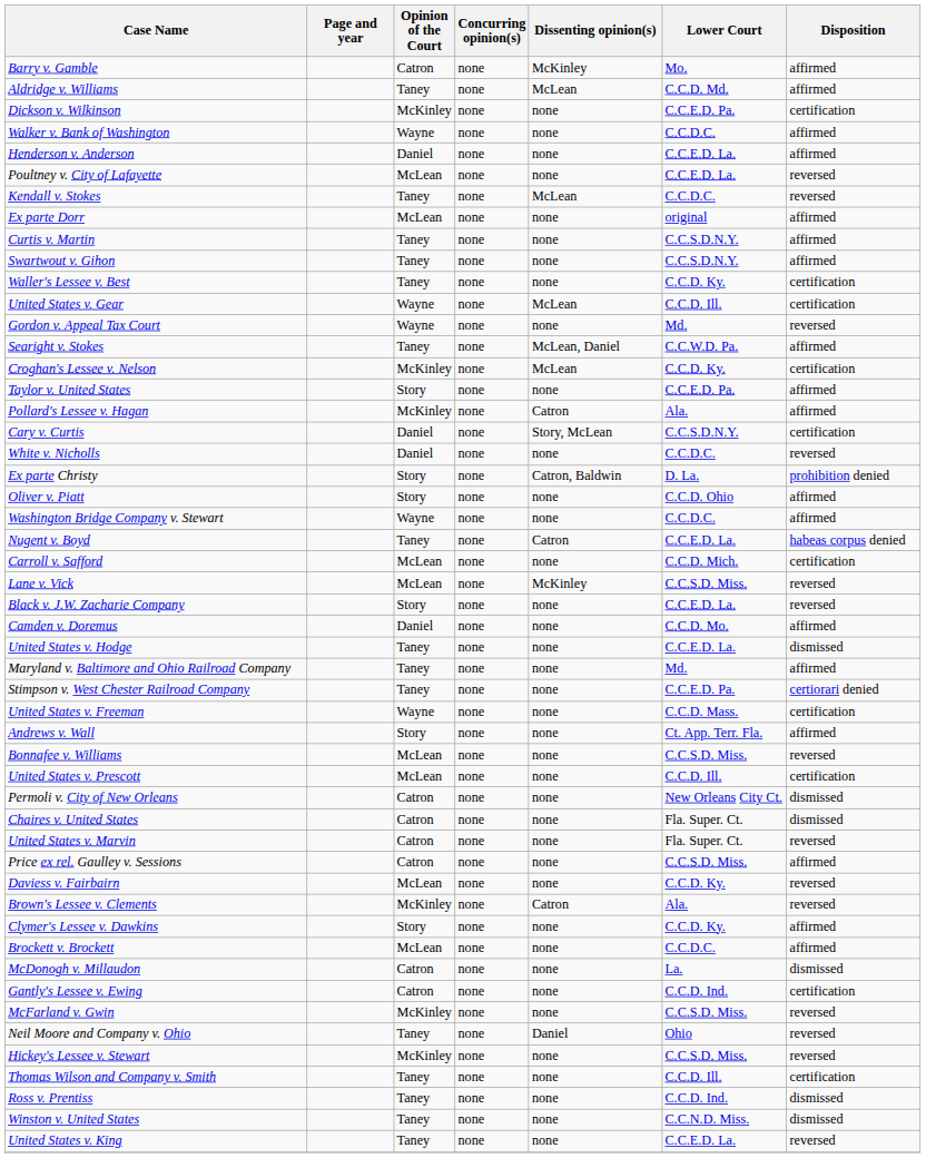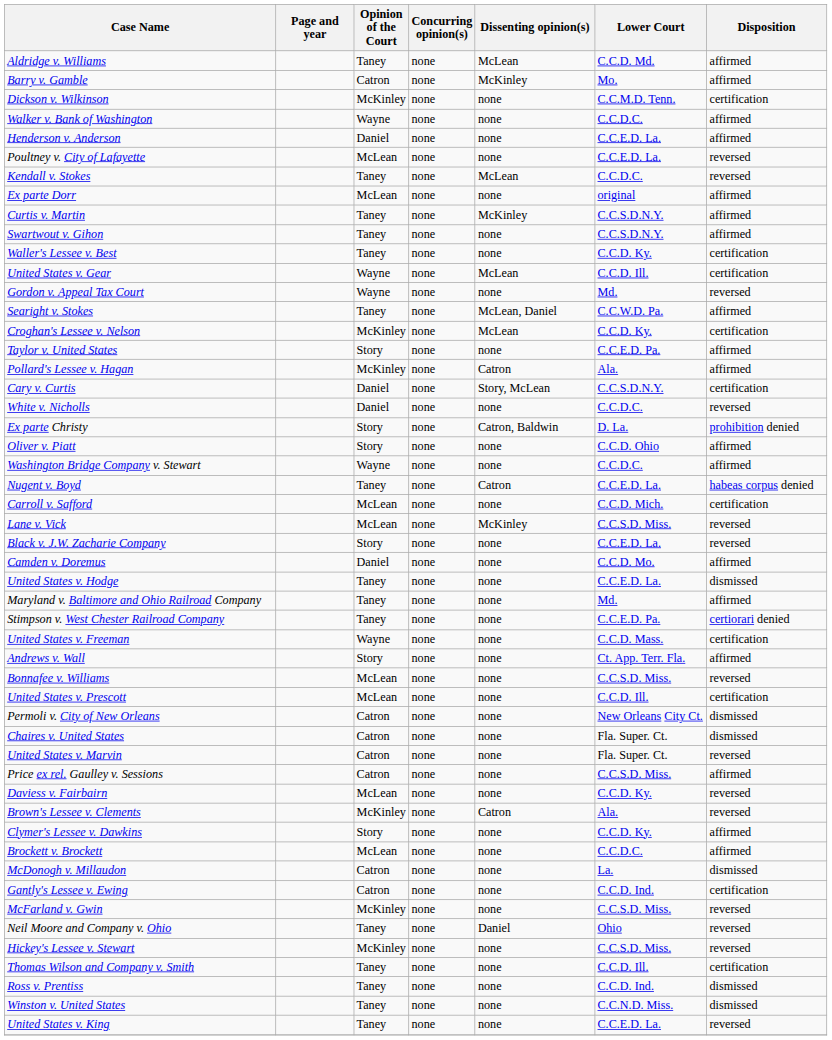 <table class="wikitable sortable">
 <tr>
 <th scope="col" style="width: 350px;">Case Name</th>
 <th scope="col" style="width: 95px;">Page and year</th>
 <th scope="col" style="width: 10px;">Opinion of the Court</th>
 <th scope="col" style="width: 10px;">Concurring opinion(s)</th>
 <th scope="col" style="width: 150px;">Dissenting opinion(s)</th>
 <th scope="col" style="width: 140px;">Lower Court</th>
 <th scope="col" style="width: 150px;">Disposition</th>
 </tr>
 <tr>
+<td><em><a href='#'>Aldridge v. Williams</a></em></td>
+<td align="right"></td>
+<td>Taney</td>
+<td>none</td>
+<td>McLean</td>
+<td><a href='#'>C.C.D. Md.</a></td>
+<td>affirmed</td>
+</tr>
+<tr>
 <td><em><a href='#'>Barry v. Gamble</a></em></td>
 <td align="right"></td>
 <td>Catron</td>
 <td>none</td>
 <td>McKinley</td>
 <td><a href='#'>Mo.</a></td>
 <td>affirmed</td>
 </tr>
 <tr>
-<td><em><a href='#'>Aldridge v. Williams</a></em></td>
-<td align="right"></td>
-<td>Taney</td>
-<td>none</td>
-<td>McLean</td>
-<td><a href='#'>C.C.D. Md.</a></td>
-<td>affirmed</td>
-</tr>
-<tr>
 <td><em><a href='#'>Dickson v. Wilkinson</a></em></td>
 <td align="right"></td>
 <td>McKinley</td>
 <td>none</td>
 <td>none</td>
-<td><a href='#'>C.C.E.D. Pa.</a></td>
+<td><a href='#'>C.C.M.D. Tenn.</a></td>
 <td>certification</td>
 </tr>
 <tr>
 <td><em><a href='#'>Walker v. Bank of Washington</a></em></td>
 <td align="right"></td>
 <td>Wayne</td>
 <td>none</td>
 <td>none</td>
 <td><a href='#'>C.C.D.C.</a></td>
 <td>affirmed</td>
 </tr>
 <tr>
 <td><em><a href='#'>Henderson v. Anderson</a></em></td>
 <td align="right"></td>
 <td>Daniel</td>
 <td>none</td>
 <td>none</td>
 <td><a href='#'>C.C.E.D. La.</a></td>
 <td>affirmed</td>
 </tr>
 <tr>
 <td><em>Poultney v. <a href='#'>City of Lafayette</a></em></td>
 <td align="right"></td>
 <td>McLean</td>
 <td>none</td>
 <td>none</td>
 <td><a href='#'>C.C.E.D. La.</a></td>
 <td>reversed</td>
 </tr>
 <tr>
 <td><em><a href='#'>Kendall v. Stokes</a></em></td>
 <td align="right"></td>
 <td>Taney</td>
 <td>none</td>
 <td>McLean</td>
 <td><a href='#'>C.C.D.C.</a></td>
 <td>reversed</td>
 </tr>
 <tr>
 <td><em><a href='#'>Ex parte Dorr</a></em></td>
 <td align="right"></td>
 <td>McLean</td>
 <td>none</td>
 <td>none</td>
 <td><a href='#'>original</a></td>
 <td>affirmed</td>
 </tr>
 <tr>
 <td><em><a href='#'>Curtis v. Martin</a></em></td>
 <td align="right"></td>
 <td>Taney</td>
 <td>none</td>
-<td>none</td>
+<td>McKinley</td>
 <td><a href='#'>C.C.S.D.N.Y.</a></td>
 <td>affirmed</td>
 </tr>
 <tr>
 <td><em><a href='#'>Swartwout v. Gihon</a></em></td>
 <td align="right"></td>
 <td>Taney</td>
 <td>none</td>
 <td>none</td>
 <td><a href='#'>C.C.S.D.N.Y.</a></td>
 <td>affirmed</td>
 </tr>
 <tr>
 <td><em><a href='#'>Waller's Lessee v. Best</a></em></td>
 <td align="right"></td>
 <td>Taney</td>
 <td>none</td>
 <td>none</td>
 <td><a href='#'>C.C.D. Ky.</a></td>
 <td>certification</td>
 </tr>
 <tr>
 <td><em><a href='#'>United States v. Gear</a></em></td>
 <td align="right"></td>
 <td>Wayne</td>
 <td>none</td>
 <td>McLean</td>
 <td><a href='#'>C.C.D. Ill.</a></td>
 <td>certification</td>
 </tr>
 <tr>
 <td><em><a href='#'>Gordon v. Appeal Tax Court</a></em></td>
 <td align="right"></td>
 <td>Wayne</td>
 <td>none</td>
 <td>none</td>
 <td><a href='#'>Md.</a></td>
 <td>reversed</td>
 </tr>
 <tr>
 <td><em><a href='#'>Searight v. Stokes</a></em></td>
 <td align="right"></td>
 <td>Taney</td>
 <td>none</td>
 <td>McLean, Daniel</td>
 <td><a href='#'>C.C.W.D. Pa.</a></td>
 <td>affirmed</td>
 </tr>
 <tr>
 <td><em><a href='#'>Croghan's Lessee v. Nelson</a></em></td>
 <td align="right"></td>
 <td>McKinley</td>
 <td>none</td>
 <td>McLean</td>
 <td><a href='#'>C.C.D. Ky.</a></td>
 <td>certification</td>
 </tr>
 <tr>
 <td><em><a href='#'>Taylor v. United States</a></em></td>
 <td align="right"></td>
 <td>Story</td>
 <td>none</td>
 <td>none</td>
 <td><a href='#'>C.C.E.D. Pa.</a></td>
 <td>affirmed</td>
 </tr>
 <tr>
 <td><em><a href='#'>Pollard's Lessee v. Hagan</a></em></td>
 <td align="right"></td>
 <td>McKinley</td>
 <td>none</td>
 <td>Catron</td>
 <td><a href='#'>Ala.</a></td>
 <td>affirmed</td>
 </tr>
 <tr>
 <td><em><a href='#'>Cary v. Curtis</a></em></td>
 <td align="right"></td>
 <td>Daniel</td>
 <td>none</td>
 <td>Story, McLean</td>
 <td><a href='#'>C.C.S.D.N.Y.</a></td>
 <td>certification</td>
 </tr>
 <tr>
 <td><em><a href='#'>White v. Nicholls</a></em></td>
 <td align="right"></td>
 <td>Daniel</td>
 <td>none</td>
 <td>none</td>
 <td><a href='#'>C.C.D.C.</a></td>
 <td>reversed</td>
 </tr>
 <tr>
 <td><em><a href='#'>Ex parte</a> Christy</em></td>
 <td align="right"></td>
 <td>Story</td>
 <td>none</td>
 <td>Catron, Baldwin</td>
 <td><a href='#'>D. La.</a></td>
 <td><a href='#'>prohibition</a> denied</td>
 </tr>
 <tr>
 <td><em><a href='#'>Oliver v. Piatt</a></em></td>
 <td align="right"></td>
 <td>Story</td>
 <td>none</td>
 <td>none</td>
 <td><a href='#'>C.C.D. Ohio</a></td>
 <td>affirmed</td>
 </tr>
 <tr>
 <td><em><a href='#'>Washington Bridge Company</a> v. Stewart</em></td>
 <td align="right"></td>
 <td>Wayne</td>
 <td>none</td>
 <td>none</td>
 <td><a href='#'>C.C.D.C.</a></td>
 <td>affirmed</td>
 </tr>
 <tr>
 <td><em><a href='#'>Nugent v. Boyd</a></em></td>
 <td align="right"></td>
 <td>Taney</td>
 <td>none</td>
 <td>Catron</td>
 <td><a href='#'>C.C.E.D. La.</a></td>
 <td><a href='#'>habeas corpus</a> denied</td>
 </tr>
 <tr>
 <td><em><a href='#'>Carroll v. Safford</a></em></td>
 <td align="right"></td>
 <td>McLean</td>
 <td>none</td>
 <td>none</td>
 <td><a href='#'>C.C.D. Mich.</a></td>
 <td>certification</td>
 </tr>
 <tr>
 <td><em><a href='#'>Lane v. Vick</a></em></td>
 <td align="right"></td>
 <td>McLean</td>
 <td>none</td>
 <td>McKinley</td>
 <td><a href='#'>C.C.S.D. Miss.</a></td>
 <td>reversed</td>
 </tr>
 <tr>
 <td><em><a href='#'>Black v. J.W. Zacharie Company</a></em></td>
 <td align="right"></td>
 <td>Story</td>
 <td>none</td>
 <td>none</td>
 <td><a href='#'>C.C.E.D. La.</a></td>
 <td>reversed</td>
 </tr>
 <tr>
 <td><em><a href='#'>Camden v. Doremus</a></em></td>
 <td align="right"></td>
 <td>Daniel</td>
 <td>none</td>
 <td>none</td>
 <td><a href='#'>C.C.D. Mo.</a></td>
 <td>affirmed</td>
 </tr>
 <tr>
 <td><em><a href='#'>United States v. Hodge</a></em></td>
 <td align="right"></td>
 <td>Taney</td>
 <td>none</td>
 <td>none</td>
 <td><a href='#'>C.C.E.D. La.</a></td>
 <td>dismissed</td>
 </tr>
 <tr>
 <td><em>Maryland v. <a href='#'>Baltimore and Ohio Railroad</a> Company</em></td>
 <td align="right"></td>
 <td>Taney</td>
 <td>none</td>
 <td>none</td>
 <td><a href='#'>Md.</a></td>
 <td>affirmed</td>
 </tr>
 <tr>
 <td><em>Stimpson v. <a href='#'>West Chester Railroad Company</a></em></td>
 <td align="right"></td>
 <td>Taney</td>
 <td>none</td>
 <td>none</td>
 <td><a href='#'>C.C.E.D. Pa.</a></td>
 <td><a href='#'>certiorari</a> denied</td>
 </tr>
 <tr>
 <td><em><a href='#'>United States v. Freeman</a></em></td>
 <td align="right"></td>
 <td>Wayne</td>
 <td>none</td>
 <td>none</td>
 <td><a href='#'>C.C.D. Mass.</a></td>
 <td>certification</td>
 </tr>
 <tr>
 <td><em><a href='#'>Andrews v. Wall</a></em></td>
 <td align="right"></td>
 <td>Story</td>
 <td>none</td>
 <td>none</td>
 <td><a href='#'>Ct. App. Terr. Fla.</a></td>
 <td>affirmed</td>
 </tr>
 <tr>
 <td><em><a href='#'>Bonnafee v. Williams</a></em></td>
 <td align="right"></td>
 <td>McLean</td>
 <td>none</td>
 <td>none</td>
 <td><a href='#'>C.C.S.D. Miss.</a></td>
 <td>reversed</td>
 </tr>
 <tr>
 <td><em><a href='#'>United States v. Prescott</a></em></td>
 <td align="right"></td>
 <td>McLean</td>
 <td>none</td>
 <td>none</td>
 <td><a href='#'>C.C.D. Ill.</a></td>
 <td>certification</td>
 </tr>
 <tr>
 <td><em>Permoli v. <a href='#'>City of New Orleans</a></em></td>
 <td align="right"></td>
 <td>Catron</td>
 <td>none</td>
 <td>none</td>
 <td><a href='#'>New Orleans</a> <a href='#'>City Ct.</a></td>
 <td>dismissed</td>
 </tr>
 <tr>
 <td><em><a href='#'>Chaires v. United States</a></em></td>
 <td align="right"></td>
 <td>Catron</td>
 <td>none</td>
 <td>none</td>
 <td>Fla. Super. Ct.</td>
 <td>dismissed</td>
 </tr>
 <tr>
 <td><em><a href='#'>United States v. Marvin</a></em></td>
 <td align="right"></td>
 <td>Catron</td>
 <td>none</td>
 <td>none</td>
 <td>Fla. Super. Ct.</td>
 <td>reversed</td>
 </tr>
 <tr>
 <td><em>Price <a href='#'>ex rel.</a> Gaulley v. Sessions</em></td>
 <td align="right"></td>
 <td>Catron</td>
 <td>none</td>
 <td>none</td>
 <td><a href='#'>C.C.S.D. Miss.</a></td>
 <td>affirmed</td>
 </tr>
 <tr>
 <td><em><a href='#'>Daviess v. Fairbairn</a></em></td>
 <td align="right"></td>
 <td>McLean</td>
 <td>none</td>
 <td>none</td>
 <td><a href='#'>C.C.D. Ky.</a></td>
 <td>reversed</td>
 </tr>
 <tr>
 <td><em><a href='#'>Brown's Lessee v. Clements</a></em></td>
 <td align="right"></td>
 <td>McKinley</td>
 <td>none</td>
 <td>Catron</td>
 <td><a href='#'>Ala.</a></td>
 <td>reversed</td>
 </tr>
 <tr>
 <td><em><a href='#'>Clymer's Lessee v. Dawkins</a></em></td>
 <td align="right"></td>
 <td>Story</td>
 <td>none</td>
 <td>none</td>
 <td><a href='#'>C.C.D. Ky.</a></td>
 <td>affirmed</td>
 </tr>
 <tr>
 <td><em><a href='#'>Brockett v. Brockett</a></em></td>
 <td align="right"></td>
 <td>McLean</td>
 <td>none</td>
 <td>none</td>
 <td><a href='#'>C.C.D.C.</a></td>
 <td>affirmed</td>
 </tr>
 <tr>
 <td><em><a href='#'>McDonogh v. Millaudon</a></em></td>
 <td align="right"></td>
 <td>Catron</td>
 <td>none</td>
 <td>none</td>
 <td><a href='#'>La.</a></td>
 <td>dismissed</td>
 </tr>
 <tr>
 <td><em><a href='#'>Gantly's Lessee v. Ewing</a></em></td>
 <td align="right"></td>
 <td>Catron</td>
 <td>none</td>
 <td>none</td>
 <td><a href='#'>C.C.D. Ind.</a></td>
 <td>certification</td>
 </tr>
 <tr>
 <td><em><a href='#'>McFarland v. Gwin</a></em></td>
 <td align="right"></td>
 <td>McKinley</td>
 <td>none</td>
 <td>none</td>
 <td><a href='#'>C.C.S.D. Miss.</a></td>
 <td>reversed</td>
 </tr>
 <tr>
 <td><em>Neil Moore and Company v. <a href='#'>Ohio</a></em></td>
 <td align="right"></td>
 <td>Taney</td>
 <td>none</td>
 <td>Daniel</td>
 <td><a href='#'>Ohio</a></td>
 <td>reversed</td>
 </tr>
 <tr>
 <td><em><a href='#'>Hickey's Lessee v. Stewart</a></em></td>
 <td align="right"></td>
 <td>McKinley</td>
 <td>none</td>
 <td>none</td>
 <td><a href='#'>C.C.S.D. Miss.</a></td>
 <td>reversed</td>
 </tr>
 <tr>
 <td><em><a href='#'>Thomas Wilson and Company v. Smith</a></em></td>
 <td align="right"></td>
 <td>Taney</td>
 <td>none</td>
 <td>none</td>
 <td><a href='#'>C.C.D. Ill.</a></td>
 <td>certification</td>
 </tr>
 <tr>
 <td><em><a href='#'>Ross v. Prentiss</a></em></td>
 <td align="right"></td>
 <td>Taney</td>
 <td>none</td>
 <td>none</td>
 <td><a href='#'>C.C.D. Ind.</a></td>
 <td>dismissed</td>
 </tr>
 <tr>
 <td><em><a href='#'>Winston v. United States</a></em></td>
 <td align="right"></td>
 <td>Taney</td>
 <td>none</td>
 <td>none</td>
 <td><a href='#'>C.C.N.D. Miss.</a></td>
 <td>dismissed</td>
 </tr>
 <tr>
 <td><em><a href='#'>United States v. King</a></em></td>
 <td align="right"></td>
 <td>Taney</td>
 <td>none</td>
 <td>none</td>
 <td><a href='#'>C.C.E.D. La.</a></td>
 <td>reversed</td>
 </tr>
 <tr>
 </tr>
 </table>
